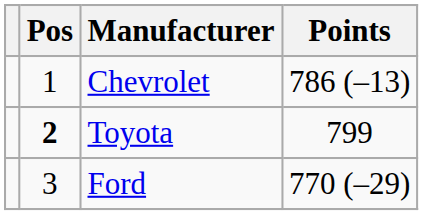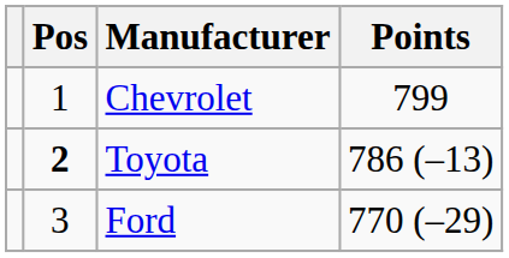 <table class="wikitable" style="font-size: 95%;">
 <tr>
 <th></th>
 <th>Pos</th>
 <th>Manufacturer</th>
 <th>Points</th>
 </tr>
 <tr>
 <td align="left"></td>
 <td style="text-align:center;">1</td>
 <td><a href='#'>Chevrolet</a></td>
-<td style="text-align:center;">786 (–13)</td>
+<td style="text-align:center;">799</td>
 </tr>
 <tr>
 <td align="left"></td>
 <td style="text-align:center;"><strong>2</strong></td>
 <td><a href='#'>Toyota</a></td>
-<td style="text-align:center;">799</td>
+<td style="text-align:center;">786 (–13)</td>
 </tr>
 <tr>
 <td align="left"></td>
 <td style="text-align:center;">3</td>
 <td><a href='#'>Ford</a></td>
 <td style="text-align:center;">770 (–29)</td>
 </tr>
 <tr class="sortbottom">
 </tr>
 </table>
